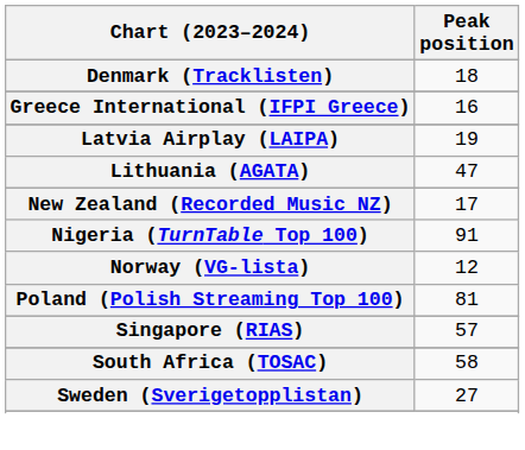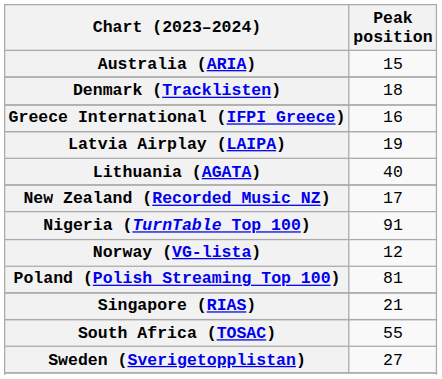 <table class="wikitable sortable plainrowheaders" style="text-align:center">
 <tr>
 <th scope="col">Chart (2023–2024)</th>
 <th scope="col">Peak<br>position</th>
+</tr>
+<tr>
+<th scope="row">Australia (<a href='#'>ARIA</a>)</th>
+<td>15</td>
 </tr>
 <tr>
 </tr>
 <tr>
 </tr>
 <tr>
 </tr>
 <tr>
 </tr>
 <tr>
 </tr>
 <tr>
 </tr>
 <tr>
 <th scope="row">Denmark (<a href='#'>Tracklisten</a>)</th>
 <td>18</td>
 </tr>
 <tr>
 </tr>
 <tr>
 </tr>
 <tr>
 </tr>
 <tr>
 </tr>
 <tr>
 <th scope="row">Greece International (<a href='#'>IFPI Greece</a>)</th>
 <td>16</td>
 </tr>
 <tr>
 </tr>
 <tr>
 </tr>
 <tr>
 <th scope="row">Latvia Airplay (<a href='#'>LAIPA</a>)</th>
 <td>19</td>
 </tr>
 <tr>
 <th scope="row">Lithuania (<a href='#'>AGATA</a>)</th>
-<td>47</td>
+<td>40</td>
 </tr>
 <tr>
 </tr>
 <tr>
 </tr>
 <tr>
 <th scope="row">New Zealand (<a href='#'>Recorded Music NZ</a>)</th>
 <td>17</td>
 </tr>
 <tr>
 <th scope="row">Nigeria (<a href='#'><em>TurnTable</em> Top 100</a>)</th>
 <td>91</td>
 </tr>
 <tr>
 <th scope="row">Norway (<a href='#'>VG-lista</a>)</th>
 <td>12</td>
 </tr>
 <tr>
 <th scope="row">Poland (<a href='#'>Polish Streaming Top 100</a>)</th>
 <td>81</td>
 </tr>
 <tr>
 </tr>
 <tr>
 <th scope="row">Singapore (<a href='#'>RIAS</a>)</th>
-<td>57</td>
+<td>21</td>
 </tr>
 <tr>
 </tr>
 <tr>
 </tr>
 <tr>
 <th scope="row">South Africa (<a href='#'>TOSAC</a>)</th>
-<td>58</td>
+<td>55</td>
 </tr>
 <tr>
 <th scope="row">Sweden (<a href='#'>Sverigetopplistan</a>)</th>
 <td>27</td>
 </tr>
 <tr>
 </tr>
 <tr>
 </tr>
 <tr>
 </tr>
 <tr>
 </tr>
 <tr>
 </tr>
 <tr>
 </tr>
 </table>
